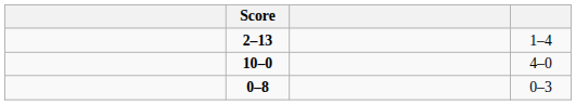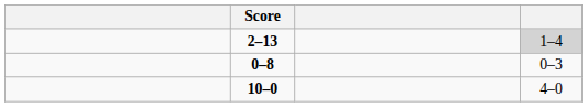 <table class="wikitable" style="text-align: center; ">
 <tr>
 <th align="right" width="270"></th>
 <th width="65">Score</th>
 <th align="left" width="270"></th>
 <th width="65"></th>
 </tr>
 <tr>
 <td align="left"></td>
 <td><strong>2–13</strong></td>
 <td align="left"><strong></strong></td>
-<td>1–4 <strong></strong></td>
+<td style="background: lightgrey;">1–4 <strong></strong></td>
+</tr>
+<tr>
+<td align="left"></td>
+<td><strong>0–8</strong></td>
+<td align="left"><strong></strong></td>
+<td>0–3 <strong></strong></td>
 </tr>
 <tr>
 <td align="left"><strong></strong></td>
 <td><strong>10–0</strong></td>
 <td align="left"></td>
 <td>4–0 <strong></strong></td>
 </tr>
-<tr>
-<td align="left"></td>
-<td><strong>0–8</strong></td>
-<td align="left"><strong></strong></td>
-<td>0–3 <strong></strong></td>
-</tr>
 </table>
